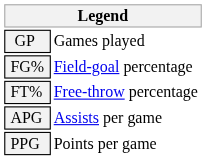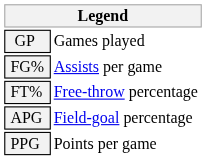 <table class="toccolours" style="font-size: 90%; white-space: nowrap;">
 <tr>
 <th colspan="6" style="background:#f2f2f2; border:1px solid #aaa;">Legend</th>
 </tr>
 <tr>
 <td style="background:#f2f2f2; border:1px solid black;">  GP</td>
 <td>Games played</td>
 </tr>
 <tr>
 <td style="background:#f2f2f2; border:1px solid black;"> FG% </td>
-<td style="padding-right: 8px"><a href='#'>Field-goal</a> percentage</td>
+<td><a href='#'>Assists</a> per game</td>
 </tr>
 <tr>
 <td style="background:#f2f2f2; border:1px solid black;"> FT% </td>
 <td><a href='#'>Free-throw</a> percentage</td>
 </tr>
 <tr>
 <td style="background:#f2f2f2; border:1px solid black;"> APG </td>
-<td><a href='#'>Assists</a> per game</td>
+<td style="padding-right: 8px"><a href='#'>Field-goal</a> percentage</td>
 </tr>
 <tr>
 <td style="background:#f2f2f2; border:1px solid black;"> PPG </td>
 <td>Points per game</td>
 </tr>
 </table>
